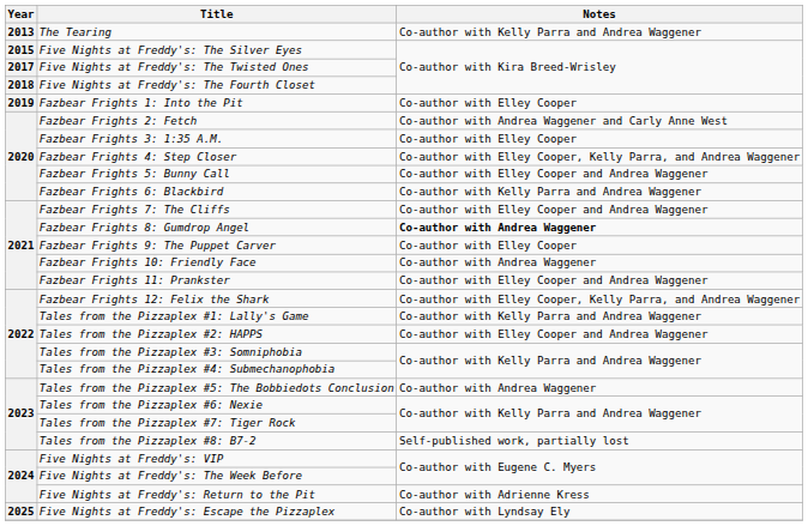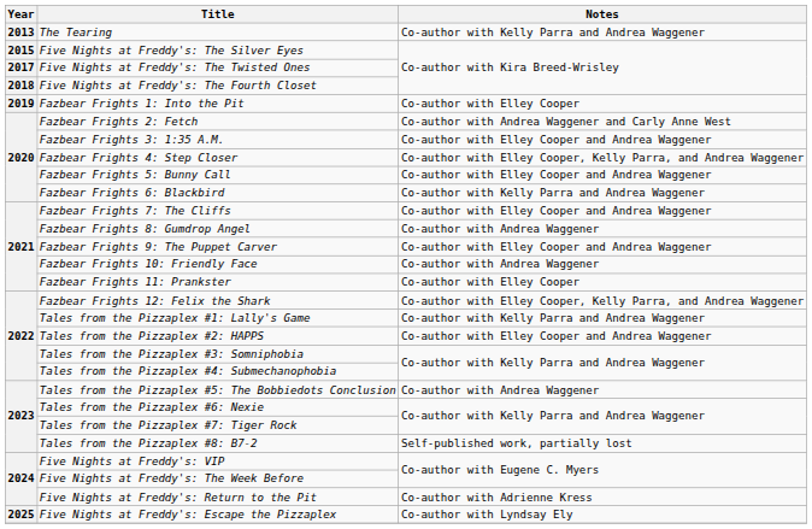 <table class="wikitable sortable">
 <tr>
 <th scope="row">Year</th>
 <th scope="row">Title</th>
 <th scope="row">Notes</th>
 </tr>
 <tr>
 <th scope="row">2013</th>
 <td><em>The Tearing</em></td>
 <td>Co-author with Kelly Parra and Andrea Waggener</td>
 </tr>
 <tr>
 <th scope="row">2015</th>
 <td><em>Five Nights at Freddy's: The Silver Eyes</em></td>
 <td rowspan=3>Co-author with Kira Breed-Wrisley</td>
 </tr>
 <tr>
 <th scope="row">2017</th>
 <td><em>Five Nights at Freddy's: The Twisted Ones</em></td>
 </tr>
 <tr>
 <th scope="row">2018</th>
 <td><em>Five Nights at Freddy's: The Fourth Closet</em></td>
 </tr>
 <tr>
 <th scope="row">2019</th>
 <td><em>Fazbear Frights 1: Into the Pit</em></td>
 <td>Co-author with Elley Cooper</td>
 </tr>
 <tr>
 <th rowspan="5" scope="row">2020</th>
 <td><em>Fazbear Frights 2: Fetch</em></td>
 <td>Co-author with Andrea Waggener and Carly Anne West</td>
 </tr>
 <tr>
 <td><em>Fazbear Frights 3: 1:35 A.M.</em></td>
-<td>Co-author with Elley Cooper</td>
+<td>Co-author with Elley Cooper and Andrea Waggener</td>
 </tr>
 <tr>
 <td><em>Fazbear Frights 4: Step Closer</em></td>
 <td>Co-author with Elley Cooper, Kelly Parra, and Andrea Waggener</td>
 </tr>
 <tr>
 <td><em>Fazbear Frights 5: Bunny Call</em></td>
 <td>Co-author with Elley Cooper and Andrea Waggener</td>
 </tr>
 <tr>
 <td><em>Fazbear Frights 6: Blackbird</em></td>
 <td>Co-author with Kelly Parra and Andrea Waggener</td>
 </tr>
 <tr>
 <th rowspan="5" scope="row">2021</th>
 <td><em>Fazbear Frights 7: The Cliffs</em></td>
 <td>Co-author with Elley Cooper and Andrea Waggener</td>
 </tr>
 <tr>
 <td><em>Fazbear Frights 8: Gumdrop Angel</em></td>
-<td><strong>Co-author with Andrea Waggener</strong></td>
+<td>Co-author with Andrea Waggener</td>
 </tr>
 <tr>
 <td><em>Fazbear Frights 9: The Puppet Carver</em></td>
-<td>Co-author with Elley Cooper</td>
+<td>Co-author with Elley Cooper and Andrea Waggener</td>
 </tr>
 <tr>
 <td><em>Fazbear Frights 10: Friendly Face</em></td>
 <td>Co-author with Andrea Waggener</td>
 </tr>
 <tr>
 <td><em>Fazbear Frights 11: Prankster</em></td>
-<td>Co-author with Elley Cooper and Andrea Waggener</td>
+<td>Co-author with Elley Cooper</td>
 </tr>
 <tr>
 <th rowspan="5" scope="row">2022</th>
 <td><em>Fazbear Frights 12: Felix the Shark</em></td>
 <td>Co-author with Elley Cooper, Kelly Parra, and Andrea Waggener</td>
 </tr>
 <tr>
 <td><em>Tales from the Pizzaplex #1: Lally's Game</em></td>
 <td>Co-author with Kelly Parra and Andrea Waggener</td>
 </tr>
 <tr>
 <td><em>Tales from the Pizzaplex #2: HAPPS</em></td>
 <td>Co-author with Elley Cooper and Andrea Waggener</td>
 </tr>
 <tr>
 <td><em>Tales from the Pizzaplex #3: Somniphobia</em></td>
 <td rowspan="2">Co-author with Kelly Parra and Andrea Waggener</td>
 </tr>
 <tr>
 <td><em>Tales from the Pizzaplex #4: Submechanophobia</em></td>
 </tr>
 <tr>
 <th rowspan="4" scope="row">2023</th>
 <td><em>Tales from the Pizzaplex #5: The Bobbiedots Conclusion</em></td>
 <td>Co-author with Andrea Waggener</td>
 </tr>
 <tr>
 <td><em>Tales from the Pizzaplex #6: Nexie</em></td>
 <td rowspan="2">Co-author with Kelly Parra and Andrea Waggener</td>
 </tr>
 <tr>
 <td><em>Tales from the Pizzaplex #7: Tiger Rock</em></td>
 </tr>
 <tr>
 <td><em>Tales from the Pizzaplex #8: B7-2</em></td>
 <td>Self-published work, partially lost</td>
 </tr>
 <tr>
 <th rowspan="3" scope="row">2024</th>
 <td><em>Five Nights at Freddy's: VIP</em></td>
 <td rowspan="2">Co-author with Eugene C. Myers</td>
 </tr>
 <tr>
 <td><em>Five Nights at Freddy's: The Week Before</em></td>
 </tr>
 <tr>
 <td><em>Five Nights at Freddy's: Return to the Pit</em></td>
 <td>Co-author with Adrienne Kress</td>
 </tr>
 <tr>
 <th rowspan="1" scope="row">2025</th>
 <td><em>Five Nights at Freddy's: Escape the Pizzaplex</em></td>
 <td>Co-author with Lyndsay Ely</td>
 </tr>
 <tr>
 </tr>
 </table>
